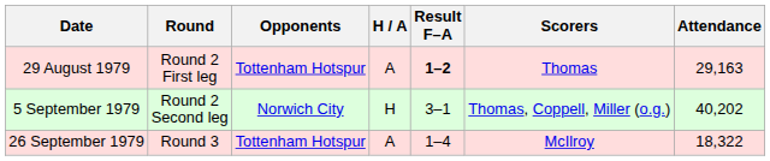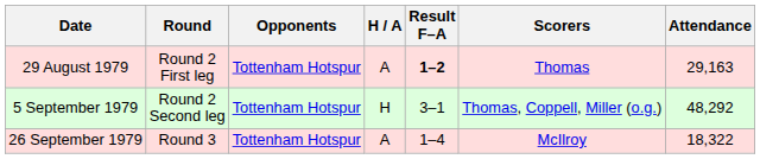 <table class="wikitable" style="text-align:center">
 <tr>
 <th>Date</th>
 <th>Round</th>
 <th>Opponents</th>
 <th>H / A</th>
 <th>Result<br>F–A</th>
 <th>Scorers</th>
 <th>Attendance</th>
 </tr>
 <tr bgcolor="#ffdddd">
 <td>29 August 1979</td>
 <td>Round 2<br>First leg</td>
 <td><a href='#'>Tottenham Hotspur</a></td>
 <td>A</td>
 <td><strong>1–2</strong></td>
 <td><a href='#'>Thomas</a></td>
 <td>29,163</td>
 </tr>
 <tr bgcolor="#ddffdd">
 <td>5 September 1979</td>
 <td>Round 2<br>Second leg</td>
-<td><a href='#'>Norwich City</a></td>
+<td><a href='#'>Tottenham Hotspur</a></td>
 <td>H</td>
 <td>3–1</td>
 <td><a href='#'>Thomas</a>, <a href='#'>Coppell</a>, <a href='#'>Miller</a> (<a href='#'>o.g.</a>)</td>
-<td>40,202</td>
+<td>48,292</td>
 </tr>
 <tr bgcolor="#ffdddd">
 <td>26 September 1979</td>
 <td>Round 3</td>
 <td><a href='#'>Tottenham Hotspur</a></td>
 <td>A</td>
 <td>1–4</td>
 <td><a href='#'>McIlroy</a></td>
 <td>18,322</td>
 </tr>
 </table>
